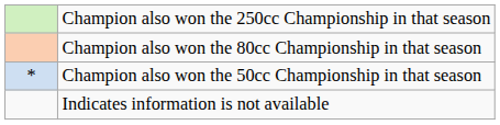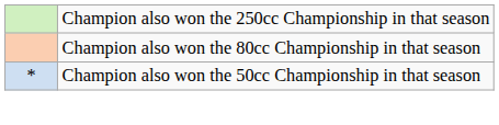 <table class="wikitable">
 <tr>
 <td width=40px align=center style="background-color:#D0F0C0"></td>
 <td>Champion also won the 250cc Championship in that season</td>
 </tr>
 <tr>
 <td width=40px align=center style="background-color:#FBCEB1"></td>
 <td>Champion also won the 80cc Championship in that season</td>
 </tr>
 <tr>
 <td width=40px align=center style="background-color:#cedff2">*</td>
 <td>Champion also won the 50cc Championship in that season</td>
 </tr>
-<tr>
-<td width=40px align=center></td>
-<td>Indicates information is not available</td>
-</tr>
 </table>
